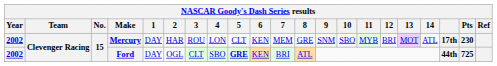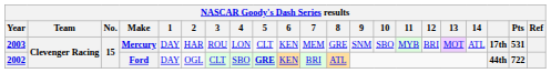 <table class="wikitable" style="text-align:center; font-size:75%">
 <tr>
 <th colspan=32><a href='#'>NASCAR Goody's Dash Series</a> results</th>
 </tr>
 <tr>
 <th>Year</th>
 <th>Team</th>
 <th>No.</th>
 <th>Make</th>
 <th>1</th>
 <th>2</th>
 <th>3</th>
 <th>4</th>
 <th>5</th>
 <th>6</th>
 <th>7</th>
 <th>8</th>
 <th>9</th>
 <th>10</th>
 <th>11</th>
 <th>12</th>
 <th>13</th>
 <th>14</th>
 <th></th>
 <th>Pts</th>
 <th>Ref</th>
 </tr>
 <tr>
-<th><a href='#'>2002</a></th>
+<th><a href='#'>2003</a></th>
 <th rowspan=2>Clevenger Racing</th>
 <th rowspan=2>15</th>
 <th><a href='#'>Mercury</a></th>
 <td><a href='#'>DAY</a></td>
 <td><a href='#'>HAR</a></td>
 <td><a href='#'>ROU</a></td>
 <td><a href='#'>LON</a></td>
 <td><a href='#'>CLT</a></td>
 <td><a href='#'>KEN</a></td>
 <td><a href='#'>MEM</a></td>
 <td><a href='#'>GRE</a></td>
 <td><a href='#'>SNM</a></td>
 <td><a href='#'>SBO</a></td>
 <td style="background:#DFFFDF;"><a href='#'>MYB</a><br></td>
 <td><a href='#'>BRI</a></td>
 <td style="background:#EFCFFF;"><a href='#'>MOT</a><br></td>
 <td><a href='#'>ATL</a></td>
 <th>17th</th>
-<th>230</th>
+<th>531</th>
 <th></th>
 </tr>
 <tr>
 <th><a href='#'>2002</a></th>
 <th><a href='#'>Ford</a></th>
 <td><a href='#'>DAY</a></td>
 <td><a href='#'>OGL</a></td>
 <td style="background:#DFFFDF;"><a href='#'>CLT</a><br></td>
 <td style="background:#DFFFDF;"><a href='#'>SBO</a><br></td>
 <td style="background:#DFFFDF;"><strong><a href='#'>GRE</a><br></strong></td>
 <td style="background:#FFDF9F;"><a href='#'>KEN</a><br></td>
 <td style="background:#DFFFDF;"><a href='#'>BRI</a><br></td>
 <td style="background:#FFDF9F;"><a href='#'>ATL</a><br></td>
 <td colspan=6></td>
 <th>44th</th>
-<th>725</th>
+<th>722</th>
 <th></th>
 </tr>
 </table>
